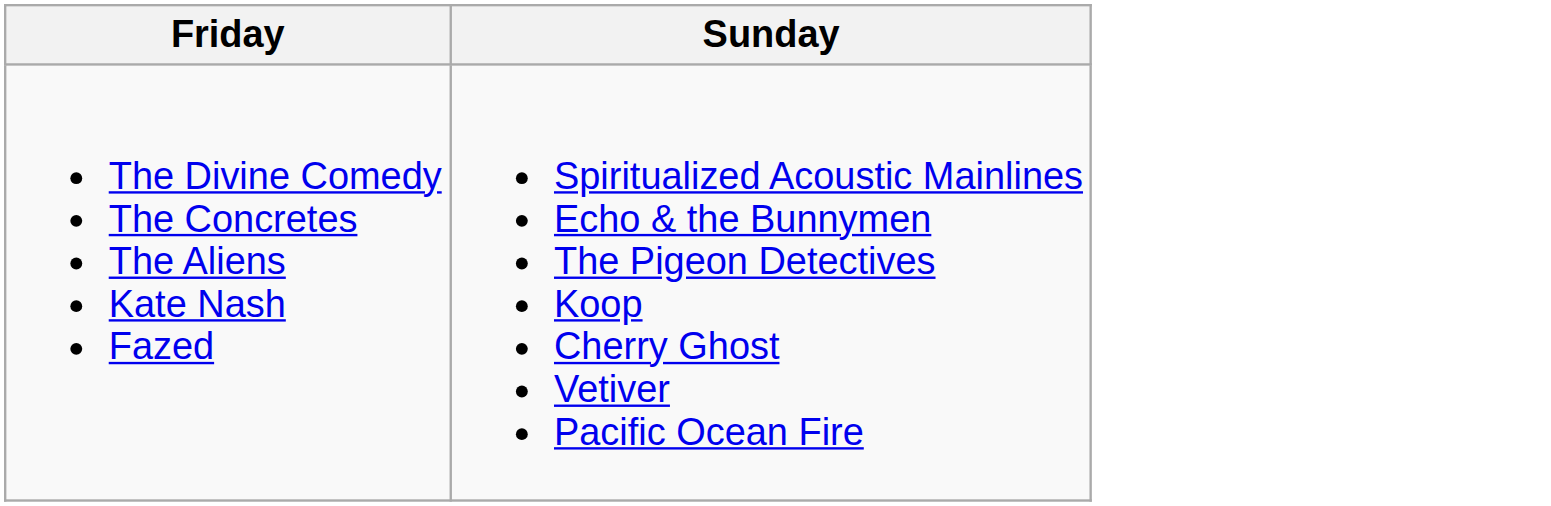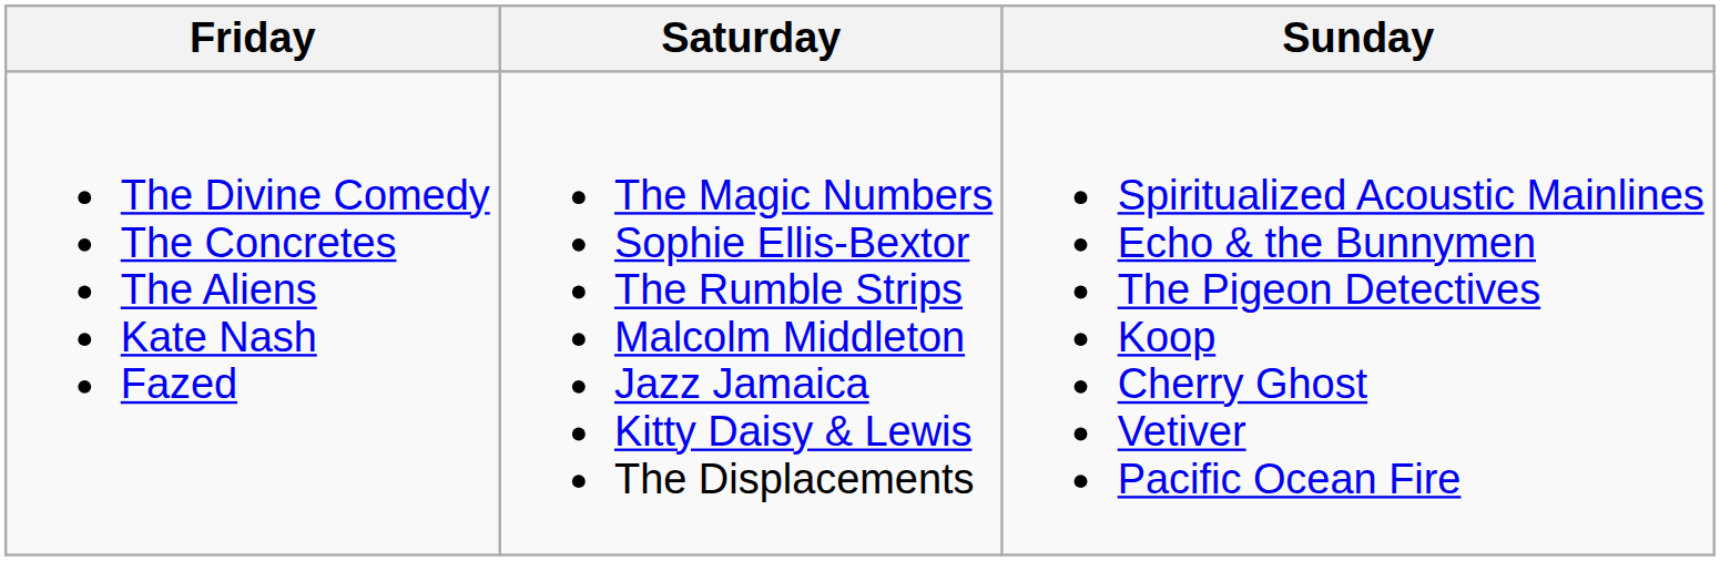 <table class="wikitable">
 <tr>
 <th>Friday</th>
+<th>Saturday</th>
 <th>Sunday</th>
 </tr>
 <tr>
 <td valign=top><br><ul><li><a href='#'>The Divine Comedy</a></li><li><a href='#'>The Concretes</a></li><li><a href='#'>The Aliens</a></li><li><a href='#'>Kate Nash</a></li><li><a href='#'>Fazed</a></li></ul></td>
+<td valign=top><br><ul><li><a href='#'>The Magic Numbers</a></li><li><a href='#'>Sophie Ellis-Bextor</a></li><li><a href='#'>The Rumble Strips</a></li><li><a href='#'>Malcolm Middleton</a></li><li><a href='#'>Jazz Jamaica</a></li><li><a href='#'>Kitty Daisy & Lewis</a></li><li>The Displacements</li></ul></td>
 <td valign=top><br><ul><li><a href='#'>Spiritualized Acoustic Mainlines</a></li><li><a href='#'>Echo & the Bunnymen</a></li><li><a href='#'>The Pigeon Detectives</a></li><li><a href='#'>Koop</a></li><li><a href='#'>Cherry Ghost</a></li><li><a href='#'>Vetiver</a></li><li><a href='#'>Pacific Ocean Fire</a></li></ul></td>
 </tr>
 </table>
